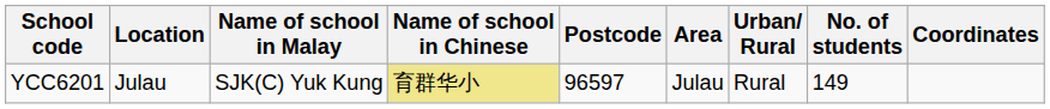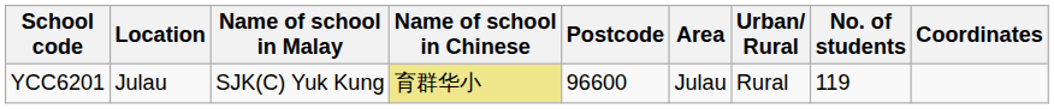 <table class="wikitable sortable">
 <tr>
 <th>School<br>code</th>
 <th>Location</th>
 <th>Name of school<br>in Malay</th>
 <th>Name of school<br>in Chinese</th>
 <th>Postcode</th>
 <th>Area</th>
 <th>Urban/<br>Rural</th>
 <th>No. of<br>students</th>
 <th>Coordinates</th>
 </tr>
 <tr>
 <td>YCC6201</td>
 <td>Julau</td>
 <td>SJK(C) Yuk Kung</td>
 <td style="background: khaki;">育群华小</td>
-<td>96597</td>
+<td>96600</td>
 <td>Julau</td>
 <td>Rural</td>
-<td>149</td>
+<td>119</td>
 <td></td>
 </tr>
 </table>
